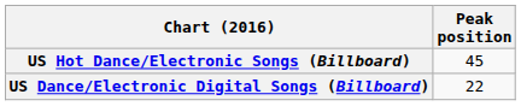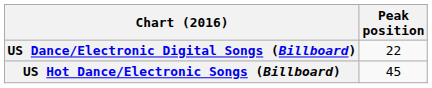 <table class="wikitable plainrowheaders" style="text-align:center">
 <tr>
 <th>Chart (2016)</th>
 <th>Peak<br>position</th>
 </tr>
 <tr>
+<th scope="row">US <a href='#'>Dance/Electronic Digital Songs</a> (<em><a href='#'>Billboard</a></em>)</th>
+<td>22</td>
+</tr>
+<tr>
 <th scope="row">US <a href='#'>Hot Dance/Electronic Songs</a> (<em>Billboard</em>)</th>
 <td>45</td>
 </tr>
-<tr>
-<th scope="row">US <a href='#'>Dance/Electronic Digital Songs</a> (<em><a href='#'>Billboard</a></em>)</th>
-<td>22</td>
-</tr>
 </table>
